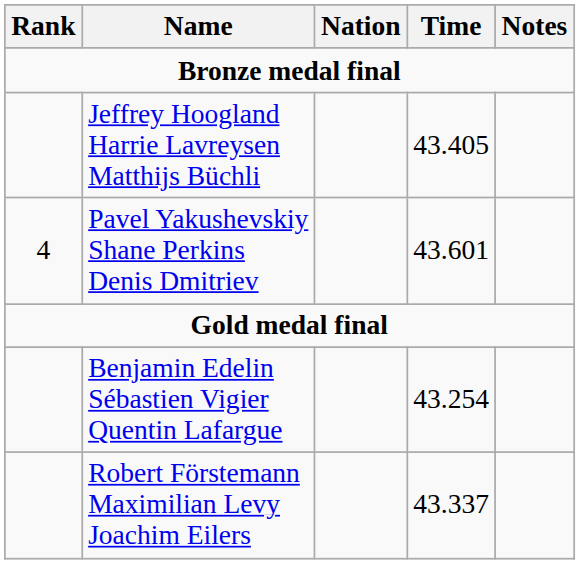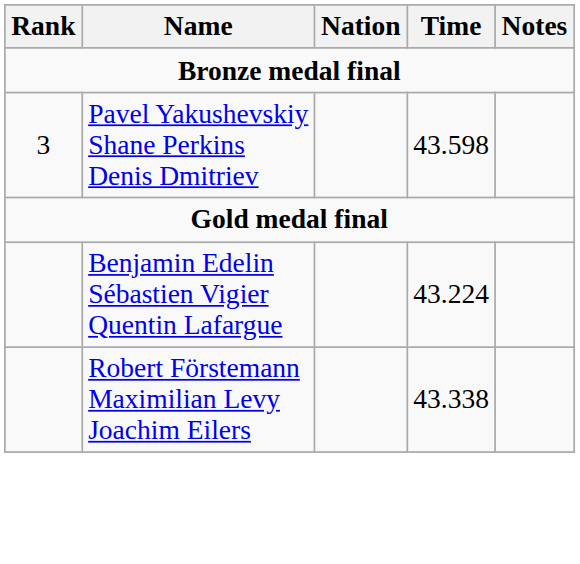 <table class="wikitable" style="text-align:center">
 <tr>
 <th>Rank</th>
 <th>Name</th>
 <th>Nation</th>
 <th>Time</th>
 <th>Notes</th>
 </tr>
 <tr>
 <td colspan=5><strong>Bronze medal final</strong></td>
 </tr>
 <tr>
-<td></td>
-<td align=left><a href='#'>Jeffrey Hoogland</a><br><a href='#'>Harrie Lavreysen</a><br><a href='#'>Matthijs Büchli</a></td>
-<td align=left></td>
-<td>43.405</td>
-<td></td>
-</tr>
-<tr>
-<td>4</td>
+<td>3</td>
 <td align=left><a href='#'>Pavel Yakushevskiy</a><br><a href='#'>Shane Perkins</a><br><a href='#'>Denis Dmitriev</a></td>
 <td align=left></td>
-<td>43.601</td>
+<td>43.598</td>
 <td></td>
 </tr>
 <tr>
 <td colspan=5><strong>Gold medal final</strong></td>
 </tr>
 <tr>
 <td></td>
 <td align=left><a href='#'>Benjamin Edelin</a><br><a href='#'>Sébastien Vigier</a><br><a href='#'>Quentin Lafargue</a></td>
 <td align=left></td>
-<td>43.254</td>
+<td>43.224</td>
 <td></td>
 </tr>
 <tr>
 <td></td>
 <td align=left><a href='#'>Robert Förstemann</a><br><a href='#'>Maximilian Levy</a><br><a href='#'>Joachim Eilers</a></td>
 <td align=left></td>
-<td>43.337</td>
+<td>43.338</td>
 <td></td>
 </tr>
 </table>
